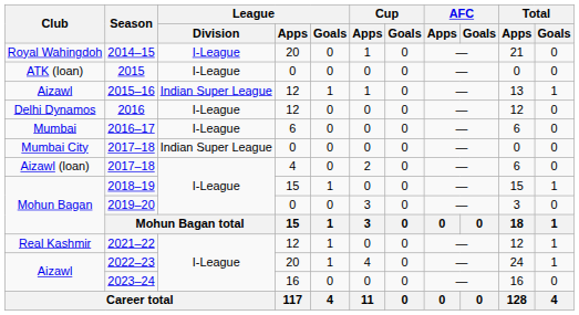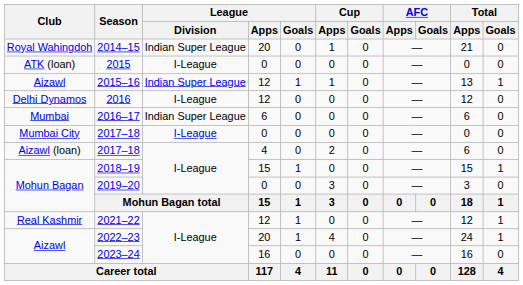 <table class="wikitable" style="text-align: center;">
 <tr>
 <th rowspan="2">Club</th>
 <th rowspan="2">Season</th>
 <th colspan="3">League</th>
 <th colspan="2">Cup</th>
 <th colspan="2"><a href='#'>AFC</a></th>
 <th colspan="2">Total</th>
 </tr>
 <tr>
 <th>Division</th>
 <th>Apps</th>
 <th>Goals</th>
 <th>Apps</th>
 <th>Goals</th>
 <th>Apps</th>
 <th>Goals</th>
 <th>Apps</th>
 <th>Goals</th>
 </tr>
 <tr>
 <td rowspan="1"><a href='#'>Royal Wahingdoh</a></td>
 <td><a href='#'>2014–15</a></td>
-<td rowspan="1"><a href='#'>I-League</a></td>
+<td rowspan="1">Indian Super League</td>
 <td>20</td>
 <td>0</td>
 <td>1</td>
 <td>0</td>
 <td colspan="2">—</td>
 <td>21</td>
 <td>0</td>
 </tr>
 <tr>
 <td rowspan="1"><a href='#'>ATK</a> (loan)</td>
 <td><a href='#'>2015</a></td>
 <td rowspan="1">I-League</td>
 <td>0</td>
 <td>0</td>
 <td>0</td>
 <td>0</td>
 <td colspan="2">—</td>
 <td>0</td>
 <td>0</td>
 </tr>
 <tr>
 <td rowspan="1"><a href='#'>Aizawl</a></td>
 <td><a href='#'>2015–16</a></td>
 <td rowspan="1"><a href='#'>Indian Super League</a></td>
 <td>12</td>
 <td>1</td>
 <td>1</td>
 <td>0</td>
 <td colspan="2">—</td>
 <td>13</td>
 <td>1</td>
 </tr>
 <tr>
 <td rowspan="1"><a href='#'>Delhi Dynamos</a></td>
 <td><a href='#'>2016</a></td>
 <td rowspan="1">I-League</td>
 <td>12</td>
 <td>0</td>
 <td>0</td>
 <td>0</td>
 <td colspan="2">—</td>
 <td>12</td>
 <td>0</td>
 </tr>
 <tr>
 <td rowspan="1"><a href='#'>Mumbai</a></td>
 <td><a href='#'>2016–17</a></td>
-<td rowspan="1">I-League</td>
+<td rowspan="1">Indian Super League</td>
 <td>6</td>
 <td>0</td>
 <td>0</td>
 <td>0</td>
 <td colspan="2">—</td>
 <td>6</td>
 <td>0</td>
 </tr>
 <tr>
 <td rowspan="1"><a href='#'>Mumbai City</a></td>
 <td><a href='#'>2017–18</a></td>
-<td rowspan="1">Indian Super League</td>
+<td rowspan="1"><a href='#'>I-League</a></td>
 <td>0</td>
 <td>0</td>
 <td>0</td>
 <td>0</td>
 <td colspan="2">—</td>
 <td>0</td>
 <td>0</td>
 </tr>
 <tr>
 <td rowspan="1"><a href='#'>Aizawl</a> (loan)</td>
 <td><a href='#'>2017–18</a></td>
 <td rowspan="3">I-League</td>
 <td>4</td>
 <td>0</td>
 <td>2</td>
 <td>0</td>
 <td colspan="2">—</td>
 <td>6</td>
 <td>0</td>
 </tr>
 <tr>
 <td rowspan="3"><a href='#'>Mohun Bagan</a></td>
 <td><a href='#'>2018–19</a></td>
 <td>15</td>
 <td>1</td>
 <td>0</td>
 <td>0</td>
 <td colspan="2">—</td>
 <td>15</td>
 <td>1</td>
 </tr>
 <tr>
 <td><a href='#'>2019–20</a></td>
 <td>0</td>
 <td>0</td>
 <td>3</td>
 <td>0</td>
 <td colspan="2">—</td>
 <td>3</td>
 <td>0</td>
 </tr>
 <tr>
 <th colspan="2">Mohun Bagan total</th>
 <th>15</th>
 <th>1</th>
 <th>3</th>
 <th>0</th>
 <th>0</th>
 <th>0</th>
 <th>18</th>
 <th>1</th>
 </tr>
 <tr>
 <td rowspan="1"><a href='#'>Real Kashmir</a></td>
 <td><a href='#'>2021–22</a></td>
 <td rowspan="3">I-League</td>
 <td>12</td>
 <td>1</td>
 <td>0</td>
 <td>0</td>
 <td colspan="2">—</td>
 <td>12</td>
 <td>1</td>
 </tr>
 <tr>
 <td rowspan="2"><a href='#'>Aizawl</a></td>
 <td><a href='#'>2022–23</a></td>
 <td>20</td>
 <td>1</td>
 <td>4</td>
 <td>0</td>
 <td colspan="2">—</td>
 <td>24</td>
 <td>1</td>
 </tr>
 <tr>
 <td><a href='#'>2023–24</a></td>
 <td>16</td>
 <td>0</td>
 <td>0</td>
 <td>0</td>
 <td colspan="2">—</td>
 <td>16</td>
 <td>0</td>
 </tr>
 <tr>
 <th colspan="3">Career total</th>
 <th>117</th>
 <th>4</th>
 <th>11</th>
 <th>0</th>
 <th>0</th>
 <th>0</th>
 <th>128</th>
 <th>4</th>
 </tr>
 </table>
